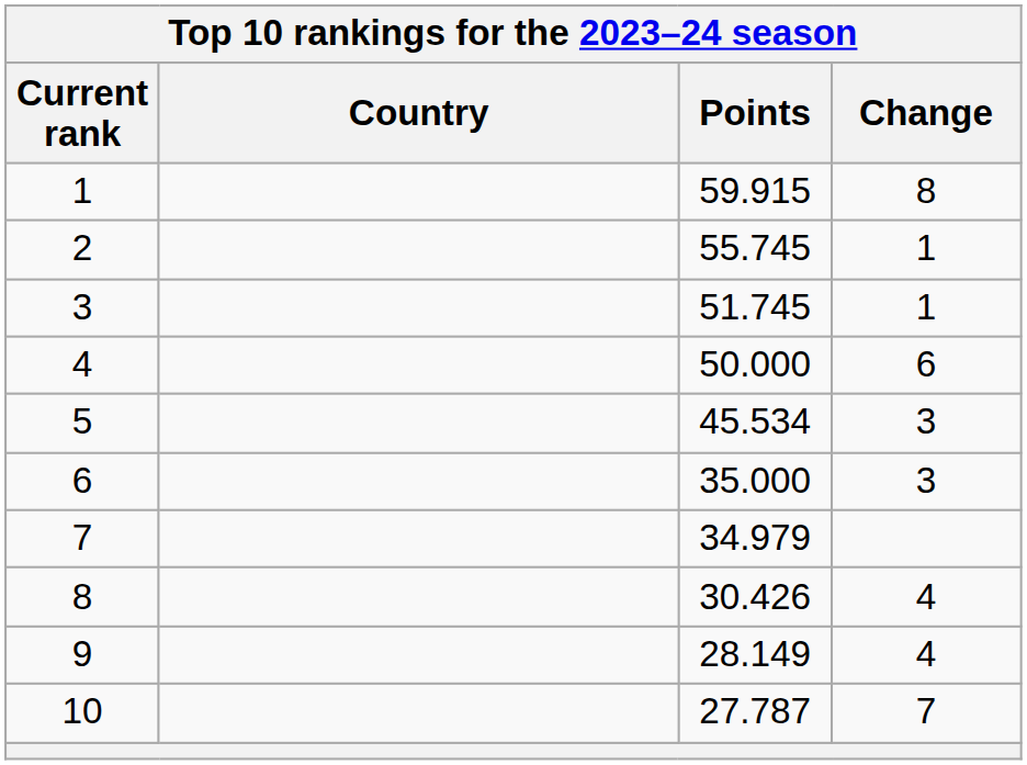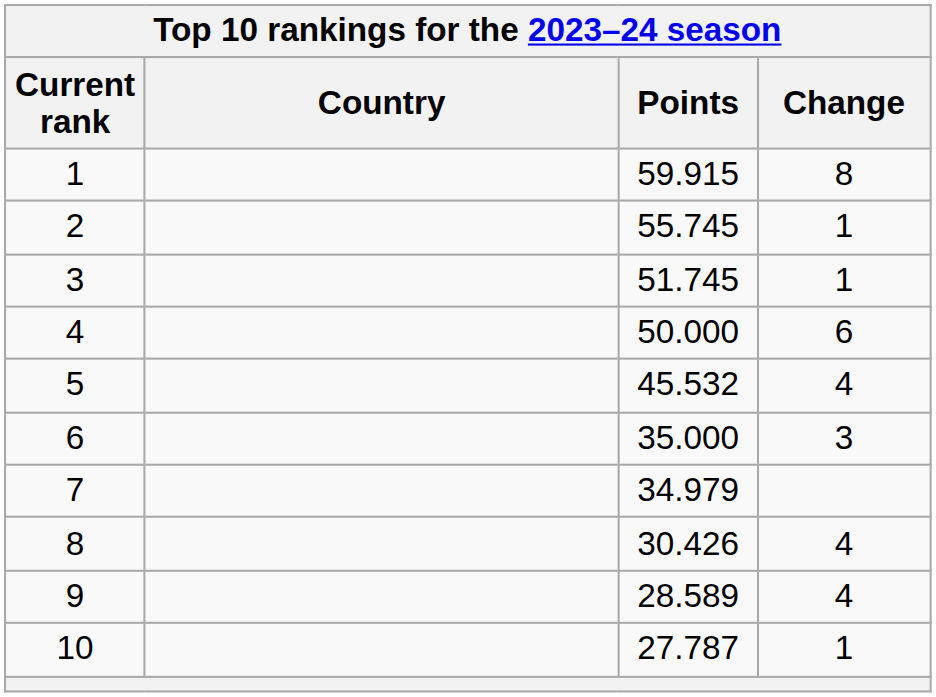 <table class="wikitable" style="text-align:center;">
 <tr>
 <th colspan="4">Top 10 rankings for the <a href='#'>2023–24 season</a></th>
 </tr>
 <tr>
 <th width="60">Current<br>rank</th>
 <th width="220">Country</th>
 <th width="60">Points</th>
 <th width="75">Change</th>
 </tr>
 <tr>
 <td>1</td>
 <td align="left"></td>
 <td>59.915</td>
 <td> 8</td>
 </tr>
 <tr>
 <td>2</td>
 <td align="left"></td>
 <td>55.745</td>
 <td> 1</td>
 </tr>
 <tr>
 <td>3</td>
 <td align="left"></td>
 <td>51.745</td>
 <td> 1</td>
 </tr>
 <tr>
 <td>4</td>
 <td align="left"></td>
 <td>50.000</td>
 <td> 6</td>
 </tr>
 <tr>
 <td>5</td>
 <td align="left"></td>
-<td>45.534</td>
-<td> 3</td>
+<td>45.532</td>
+<td> 4</td>
 </tr>
 <tr>
 <td>6</td>
 <td align="left"></td>
 <td>35.000</td>
 <td> 3</td>
 </tr>
 <tr>
 <td>7</td>
 <td align="left"></td>
 <td>34.979</td>
 <td></td>
 </tr>
 <tr>
 <td>8</td>
 <td align="left"></td>
 <td>30.426</td>
 <td> 4</td>
 </tr>
 <tr>
 <td>9</td>
 <td align="left"></td>
-<td>28.149</td>
+<td>28.589</td>
 <td> 4</td>
 </tr>
 <tr>
 <td>10</td>
 <td align="left"></td>
 <td>27.787</td>
-<td> 7</td>
+<td> 1</td>
 </tr>
 <tr>
 <th colspan="4"></th>
 </tr>
 </table>
